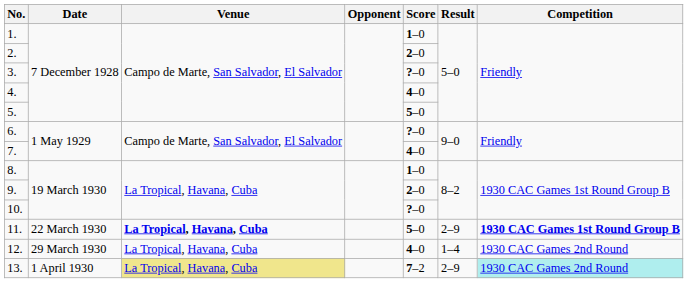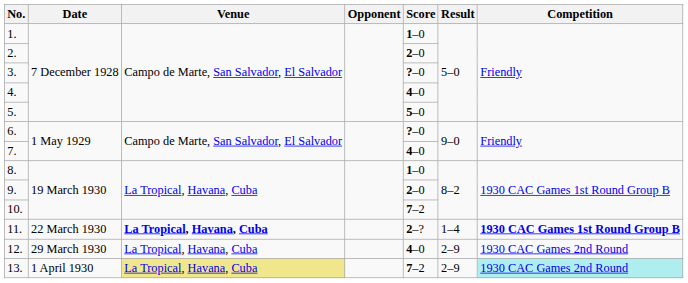 <table class="wikitable" style="font-size:100%;">
 <tr>
 <th>No.</th>
 <th>Date</th>
 <th>Venue</th>
 <th>Opponent</th>
 <th>Score</th>
 <th>Result</th>
 <th>Competition</th>
 </tr>
 <tr>
 <td>1.</td>
 <td rowspan="5">7 December 1928</td>
 <td rowspan="5">Campo de Marte, <a href='#'>San Salvador</a>, <a href='#'>El Salvador</a></td>
 <td rowspan="5"></td>
 <td><strong>1</strong>–0</td>
 <td rowspan="5">5–0</td>
 <td rowspan="5"><a href='#'>Friendly</a></td>
 </tr>
 <tr>
 <td>2.</td>
 <td><strong>2</strong>–0</td>
 </tr>
 <tr>
 <td>3.</td>
 <td><strong>?</strong>–0</td>
 </tr>
 <tr>
 <td>4.</td>
 <td><strong>4</strong>–0</td>
 </tr>
 <tr>
 <td>5.</td>
 <td><strong>5</strong>–0</td>
 </tr>
 <tr>
 <td>6.</td>
 <td rowspan="2">1 May 1929</td>
 <td rowspan="2">Campo de Marte, <a href='#'>San Salvador</a>, <a href='#'>El Salvador</a></td>
 <td rowspan="2"></td>
 <td><strong>?</strong>–0</td>
 <td rowspan="2">9–0</td>
 <td rowspan="2"><a href='#'>Friendly</a></td>
 </tr>
 <tr>
 <td>7.</td>
 <td><strong>4</strong>–0</td>
 </tr>
 <tr>
 <td>8.</td>
 <td rowspan="3">19 March 1930</td>
 <td rowspan="3"><a href='#'>La Tropical</a>, <a href='#'>Havana</a>, <a href='#'>Cuba</a></td>
 <td rowspan="3"></td>
 <td><strong>1</strong>–0</td>
 <td rowspan="3">8–2</td>
 <td rowspan="3"><a href='#'>1930 CAC Games 1st Round Group B</a></td>
 </tr>
 <tr>
 <td>9.</td>
 <td><strong>2</strong>–0</td>
 </tr>
 <tr>
 <td>10.</td>
-<td><strong>?</strong>–0</td>
+<td><strong>7</strong>–2</td>
 </tr>
 <tr>
 <td>11.</td>
 <td>22 March 1930</td>
 <td><strong><a href='#'>La Tropical</a>, <a href='#'>Havana</a>, <a href='#'>Cuba</a></strong></td>
 <td></td>
-<td><strong>5</strong>–0</td>
-<td>2–9</td>
+<td><strong>2</strong>–?</td>
+<td>1–4</td>
 <td><strong><a href='#'>1930 CAC Games 1st Round Group B</a></strong></td>
 </tr>
 <tr>
 <td>12.</td>
 <td>29 March 1930</td>
 <td><a href='#'>La Tropical</a>, <a href='#'>Havana</a>, <a href='#'>Cuba</a></td>
 <td></td>
 <td><strong>4</strong>–0</td>
-<td>1–4</td>
+<td>2–9</td>
 <td><a href='#'>1930 CAC Games 2nd Round</a></td>
 </tr>
 <tr>
 <td>13.</td>
 <td>1 April 1930</td>
 <td style="background: khaki;"><a href='#'>La Tropical</a>, <a href='#'>Havana</a>, <a href='#'>Cuba</a></td>
 <td></td>
 <td><strong>7</strong>–2</td>
 <td>2–9</td>
 <td style="background: paleturquoise;"><a href='#'>1930 CAC Games 2nd Round</a></td>
 </tr>
 </table>
